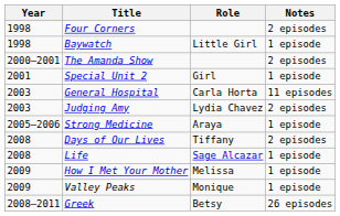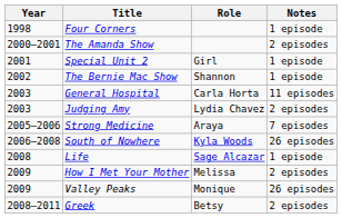 <table class="wikitable">
 <tr>
 <th>Year</th>
 <th>Title</th>
 <th>Role</th>
 <th>Notes</th>
 </tr>
 <tr>
 <td>1998</td>
 <td><em><a href='#'>Four Corners</a></em></td>
 <td></td>
-<td>2 episodes</td>
-</tr>
-<tr>
-<td>1998</td>
-<td><em><a href='#'>Baywatch</a></em></td>
-<td>Little Girl</td>
 <td>1 episode</td>
 </tr>
 <tr>
 <td>2000–2001</td>
 <td><em><a href='#'>The Amanda Show</a></em></td>
 <td></td>
 <td>2 episodes</td>
 </tr>
 <tr>
 <td>2001</td>
 <td><em><a href='#'>Special Unit 2</a></em></td>
 <td>Girl</td>
+<td>1 episode</td>
+</tr>
+<tr>
+<td>2002</td>
+<td><em><a href='#'>The Bernie Mac Show</a></em></td>
+<td>Shannon</td>
 <td>1 episode</td>
 </tr>
 <tr>
 <td>2003</td>
 <td><em><a href='#'>General Hospital</a></em></td>
 <td>Carla Horta</td>
 <td>11 episodes</td>
 </tr>
 <tr>
 <td>2003</td>
 <td><em><a href='#'>Judging Amy</a></em></td>
 <td>Lydia Chavez</td>
 <td>2 episodes</td>
 </tr>
 <tr>
 <td>2005–2006</td>
 <td><em><a href='#'>Strong Medicine</a></em></td>
 <td>Araya</td>
-<td>1 episode</td>
+<td>7 episodes</td>
 </tr>
 <tr>
-<td>2008</td>
-<td><em><a href='#'>Days of Our Lives</a></em></td>
-<td>Tiffany</td>
-<td>2 episodes</td>
+<td>2006–2008</td>
+<td><em><a href='#'>South of Nowhere</a></em></td>
+<td><a href='#'>Kyla Woods</a></td>
+<td>26 episodes</td>
 </tr>
 <tr>
 <td>2008</td>
 <td><em><a href='#'>Life</a></em></td>
 <td><a href='#'>Sage Alcazar</a></td>
 <td>1 episode</td>
 </tr>
 <tr>
 <td>2009</td>
 <td><em><a href='#'>How I Met Your Mother</a></em></td>
 <td>Melissa</td>
-<td>1 episode</td>
+<td>2 episodes</td>
 </tr>
 <tr>
 <td>2009</td>
 <td><em>Valley Peaks</em></td>
 <td>Monique</td>
-<td>1 episode</td>
+<td>26 episodes</td>
 </tr>
 <tr>
 <td>2008–2011</td>
 <td><em><a href='#'>Greek</a></em></td>
 <td>Betsy</td>
-<td>26 episodes</td>
+<td>2 episodes</td>
 </tr>
 </table>
